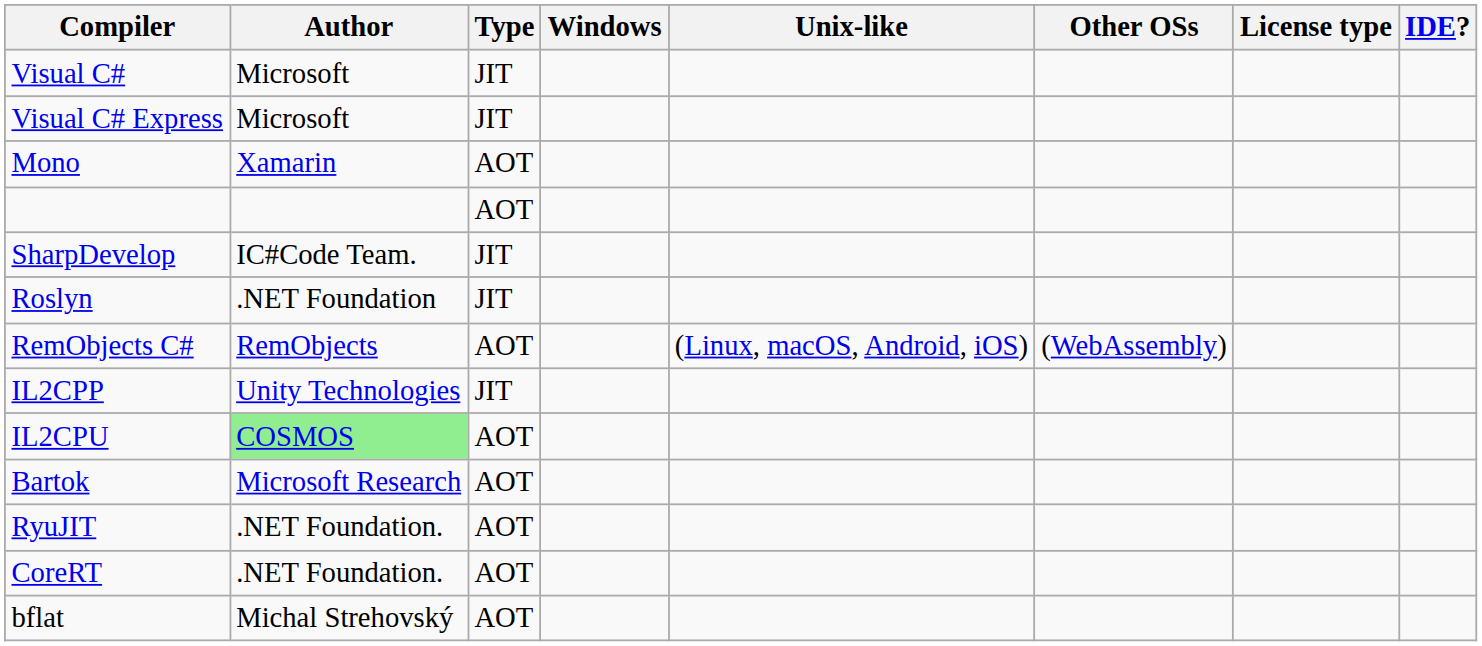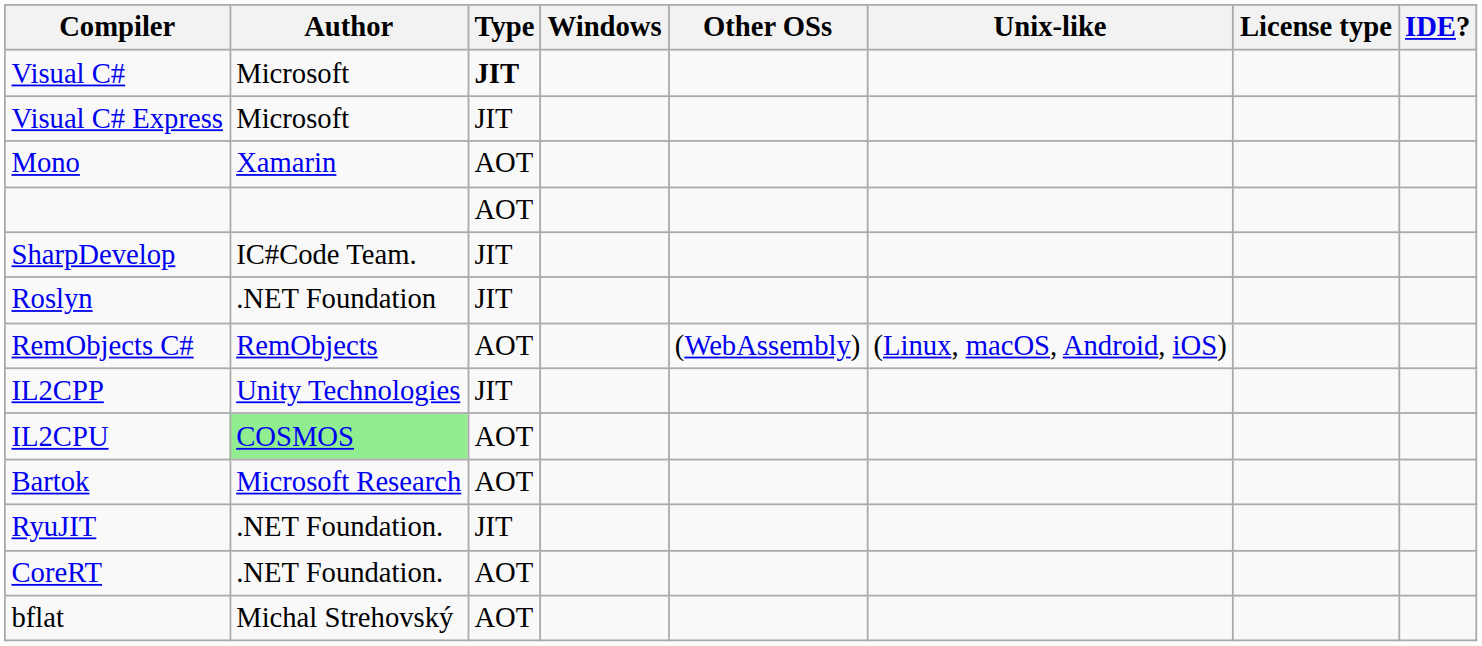 <table class="wikitable sortable">
 <tr>
 <th>Compiler</th>
 <th>Author</th>
 <th>Type</th>
 <th>Windows</th>
+<th>Other OSs</th>
 <th>Unix-like</th>
-<th>Other OSs</th>
 <th>License type</th>
 <th><a href='#'>IDE</a>?</th>
 </tr>
 <tr>
 <td><a href='#'>Visual C#</a></td>
 <td>Microsoft</td>
-<td>JIT</td>
+<td><strong>JIT</strong></td>
 <td></td>
 <td></td>
 <td></td>
 <td></td>
 <td></td>
 </tr>
 <tr>
 <td><a href='#'>Visual C# Express</a></td>
 <td>Microsoft</td>
 <td>JIT</td>
 <td></td>
 <td></td>
 <td></td>
 <td></td>
 <td></td>
 </tr>
 <tr>
 <td><a href='#'>Mono</a></td>
 <td><a href='#'>Xamarin</a></td>
 <td>AOT</td>
 <td></td>
 <td></td>
 <td></td>
 <td></td>
 <td></td>
 </tr>
 <tr>
 <td></td>
 <td></td>
 <td>AOT</td>
 <td></td>
 <td></td>
 <td></td>
 <td></td>
 <td></td>
 </tr>
 <tr>
 <td><a href='#'>SharpDevelop</a></td>
 <td>IC#Code Team.</td>
 <td>JIT</td>
 <td></td>
 <td></td>
 <td></td>
 <td></td>
 <td></td>
 </tr>
 <tr>
 <td><a href='#'>Roslyn</a></td>
 <td>.NET Foundation</td>
 <td>JIT</td>
 <td></td>
 <td></td>
 <td></td>
 <td></td>
 <td></td>
 </tr>
 <tr>
 <td><a href='#'>RemObjects C#</a></td>
 <td><a href='#'>RemObjects</a></td>
 <td>AOT</td>
 <td></td>
+<td> (<a href='#'>WebAssembly</a>)</td>
 <td> (<a href='#'>Linux</a>, <a href='#'>macOS</a>, <a href='#'>Android</a>, <a href='#'>iOS</a>)</td>
-<td> (<a href='#'>WebAssembly</a>)</td>
 <td></td>
 <td></td>
 </tr>
 <tr>
 <td><a href='#'>IL2CPP</a></td>
 <td><a href='#'>Unity Technologies</a></td>
 <td>JIT</td>
 <td></td>
 <td></td>
 <td></td>
 <td></td>
 <td></td>
 </tr>
 <tr>
 <td><a href='#'>IL2CPU</a></td>
 <td style="background: lightgreen;"><a href='#'>COSMOS</a></td>
 <td>AOT</td>
 <td></td>
 <td></td>
 <td></td>
 <td></td>
 <td></td>
 </tr>
 <tr>
 <td><a href='#'>Bartok</a></td>
 <td><a href='#'>Microsoft Research</a></td>
 <td>AOT</td>
 <td></td>
 <td></td>
 <td></td>
 <td></td>
 <td></td>
 </tr>
 <tr>
 <td><a href='#'>RyuJIT</a></td>
 <td>.NET Foundation.</td>
-<td>AOT</td>
+<td>JIT</td>
 <td></td>
 <td></td>
 <td></td>
 <td></td>
 <td></td>
 </tr>
 <tr>
 <td><a href='#'>CoreRT</a></td>
 <td>.NET Foundation.</td>
 <td>AOT</td>
 <td></td>
 <td></td>
 <td></td>
 <td></td>
 <td></td>
 </tr>
 <tr>
 <td>bflat</td>
 <td>Michal Strehovský</td>
 <td>AOT</td>
 <td></td>
 <td></td>
 <td></td>
 <td></td>
 <td></td>
 </tr>
 </table>
